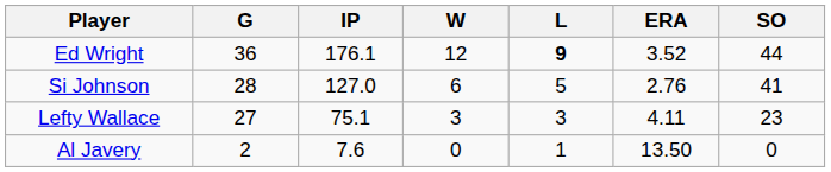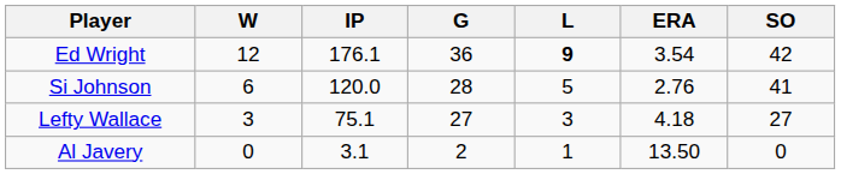 <table class="wikitable sortable">
 <tr>
 <th bgcolor="#DDDDFF" width="16%">Player</th>
+<th bgcolor="#DDDDFF" width="9%">W</th>
+<th bgcolor="#DDDDFF" width="9%">IP</th>
 <th bgcolor="#DDDDFF" width="9%">G</th>
-<th bgcolor="#DDDDFF" width="9%">IP</th>
-<th bgcolor="#DDDDFF" width="9%">W</th>
 <th bgcolor="#DDDDFF" width="9%">L</th>
 <th bgcolor="#DDDDFF" width="9%">ERA</th>
 <th bgcolor="#DDDDFF" width="9%">SO</th>
 </tr>
 <tr align="center">
 <td><a href='#'>Ed Wright</a></td>
+<td>12</td>
+<td>176.1</td>
 <td>36</td>
-<td>176.1</td>
-<td>12</td>
 <td><strong>9</strong></td>
-<td>3.52</td>
-<td>44</td>
+<td>3.54</td>
+<td>42</td>
 </tr>
 <tr align="center">
 <td><a href='#'>Si Johnson</a></td>
+<td>6</td>
+<td>120.0</td>
 <td>28</td>
-<td>127.0</td>
-<td>6</td>
 <td>5</td>
 <td>2.76</td>
 <td>41</td>
 </tr>
 <tr align="center">
 <td><a href='#'>Lefty Wallace</a></td>
+<td>3</td>
+<td>75.1</td>
 <td>27</td>
-<td>75.1</td>
 <td>3</td>
-<td>3</td>
-<td>4.11</td>
-<td>23</td>
+<td>4.18</td>
+<td>27</td>
 </tr>
 <tr align="center">
 <td><a href='#'>Al Javery</a></td>
+<td>0</td>
+<td>3.1</td>
 <td>2</td>
-<td>7.6</td>
-<td>0</td>
 <td>1</td>
 <td>13.50</td>
 <td>0</td>
 </tr>
 </table>
